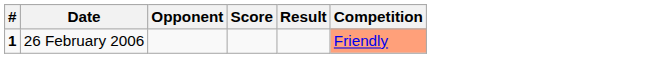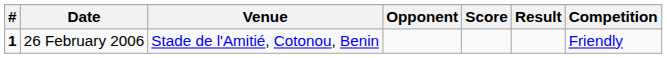 <table class="wikitable" style="font-size:90%; text-align: left;">
 <tr bgcolor="#CCCCCC" align="center">
 <th>#</th>
 <th>Date</th>
+<th>Venue</th>
 <th>Opponent</th>
 <th>Score</th>
 <th>Result</th>
 <th>Competition</th>
 </tr>
 <tr>
 <td><strong>1</strong></td>
 <td>26 February 2006</td>
+<td><a href='#'>Stade de l'Amitié</a>, <a href='#'>Cotonou</a>, <a href='#'>Benin</a></td>
 <td></td>
 <td></td>
 <td></td>
-<td style="background: lightsalmon;"><a href='#'>Friendly</a></td>
+<td><a href='#'>Friendly</a></td>
 </tr>
 </table>
